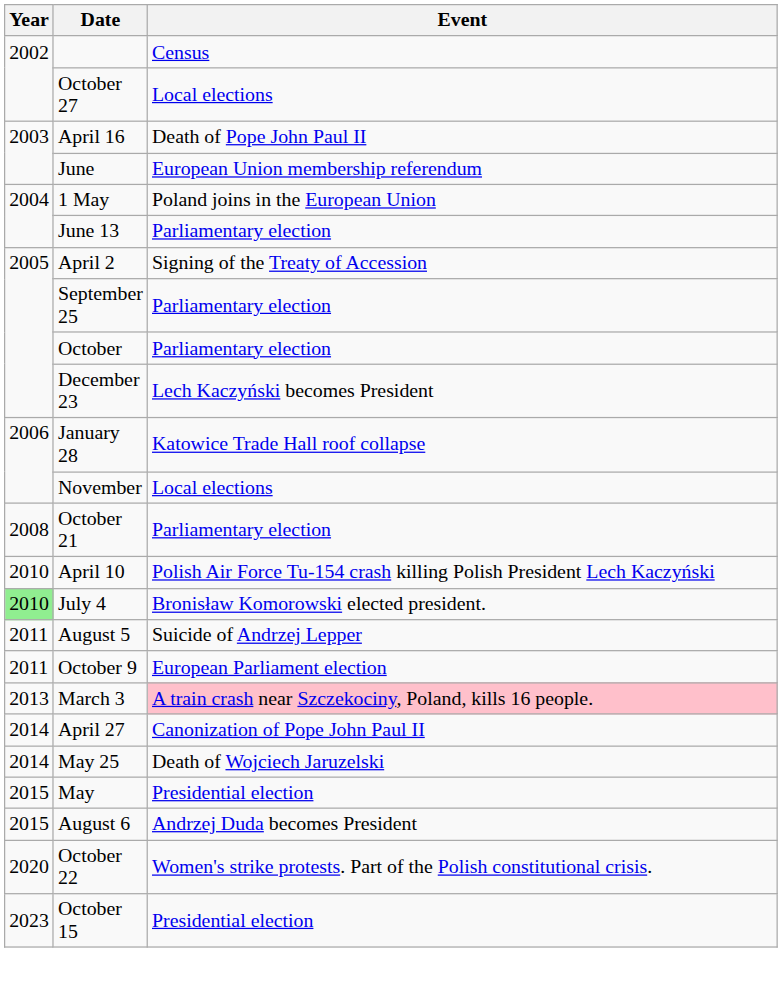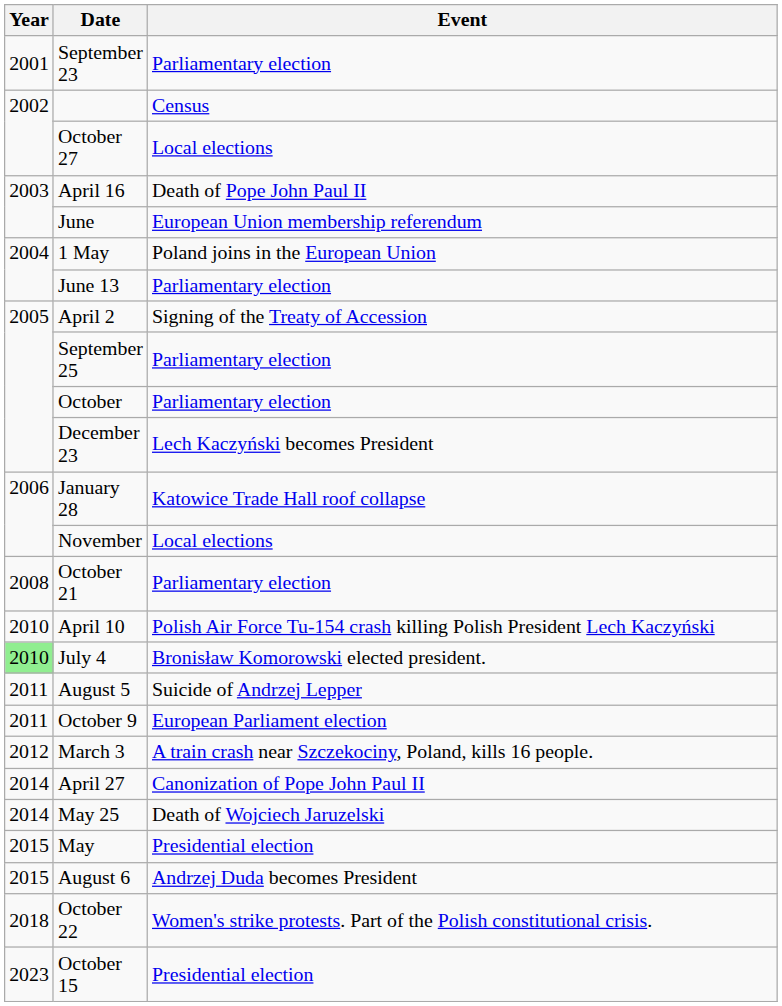 <table class="wikitable" width="100%">
 <tr>
 <th style="width:6%">Year</th>
 <th style="width:12%">Date</th>
 <th>Event</th>
+</tr>
+<tr>
+<td>2001</td>
+<td>September 23</td>
+<td><a href='#'>Parliamentary election</a></td>
 </tr>
 <tr>
 <td rowspan="2" valign="top">2002</td>
 <td></td>
 <td><a href='#'>Census</a></td>
 </tr>
 <tr>
 <td>October 27</td>
 <td><a href='#'>Local elections</a></td>
 </tr>
 <tr>
 <td rowspan="2" valign="top">2003</td>
 <td>April 16</td>
 <td>Death of <a href='#'>Pope John Paul II</a></td>
 </tr>
 <tr>
 <td>June</td>
 <td><a href='#'>European Union membership referendum</a></td>
 </tr>
 <tr>
 <td rowspan="2" valign="top">2004</td>
 <td>1 May</td>
 <td>Poland joins in the <a href='#'>European Union</a></td>
 </tr>
 <tr>
 <td>June 13</td>
 <td><a href='#'>Parliamentary election</a></td>
 </tr>
 <tr>
 <td rowspan="4" valign="top">2005</td>
 <td>April 2</td>
 <td>Signing of the <a href='#'>Treaty of Accession</a></td>
 </tr>
 <tr>
 <td>September 25</td>
 <td><a href='#'>Parliamentary election</a></td>
 </tr>
 <tr>
 <td>October</td>
 <td><a href='#'>Parliamentary election</a></td>
 </tr>
 <tr>
 <td>December 23</td>
 <td><a href='#'>Lech Kaczyński</a> becomes President</td>
 </tr>
 <tr>
 <td rowspan="2" valign="top">2006</td>
 <td>January 28</td>
 <td><a href='#'>Katowice Trade Hall roof collapse</a></td>
 </tr>
 <tr>
 <td>November</td>
 <td><a href='#'>Local elections</a></td>
 </tr>
 <tr>
 <td>2008</td>
 <td>October 21</td>
 <td><a href='#'>Parliamentary election</a></td>
 </tr>
 <tr>
 <td>2010</td>
 <td>April 10</td>
 <td><a href='#'>Polish Air Force Tu-154 crash</a> killing Polish President <a href='#'>Lech Kaczyński</a></td>
 </tr>
 <tr>
 <td style="background: lightgreen;">2010</td>
 <td>July 4</td>
 <td><a href='#'>Bronisław Komorowski</a> elected president.</td>
 </tr>
 <tr>
 <td>2011</td>
 <td>August 5</td>
 <td>Suicide of <a href='#'>Andrzej Lepper</a></td>
 </tr>
 <tr>
 <td>2011</td>
 <td>October 9</td>
 <td><a href='#'>European Parliament election</a></td>
 </tr>
 <tr>
-<td>2013</td>
+<td>2012</td>
 <td>March 3</td>
-<td style="background: pink;"><a href='#'>A train crash</a> near <a href='#'>Szczekociny</a>, Poland, kills 16 people.</td>
+<td><a href='#'>A train crash</a> near <a href='#'>Szczekociny</a>, Poland, kills 16 people.</td>
 </tr>
 <tr>
 <td>2014</td>
 <td>April 27</td>
 <td><a href='#'>Canonization of Pope John Paul II</a></td>
 </tr>
 <tr>
 <td>2014</td>
 <td>May 25</td>
 <td>Death of <a href='#'>Wojciech Jaruzelski</a></td>
 </tr>
 <tr>
 <td>2015</td>
 <td>May</td>
 <td><a href='#'>Presidential election</a></td>
 </tr>
 <tr>
 <td>2015</td>
 <td>August 6</td>
 <td><a href='#'>Andrzej Duda</a> becomes President</td>
 </tr>
 <tr>
-<td>2020</td>
+<td>2018</td>
 <td>October 22</td>
 <td><a href='#'>Women's strike protests</a>. Part of the <a href='#'>Polish constitutional crisis</a>.</td>
 </tr>
 <tr>
 <td>2023</td>
 <td>October 15</td>
 <td><a href='#'>Presidential election</a></td>
 </tr>
 </table>
